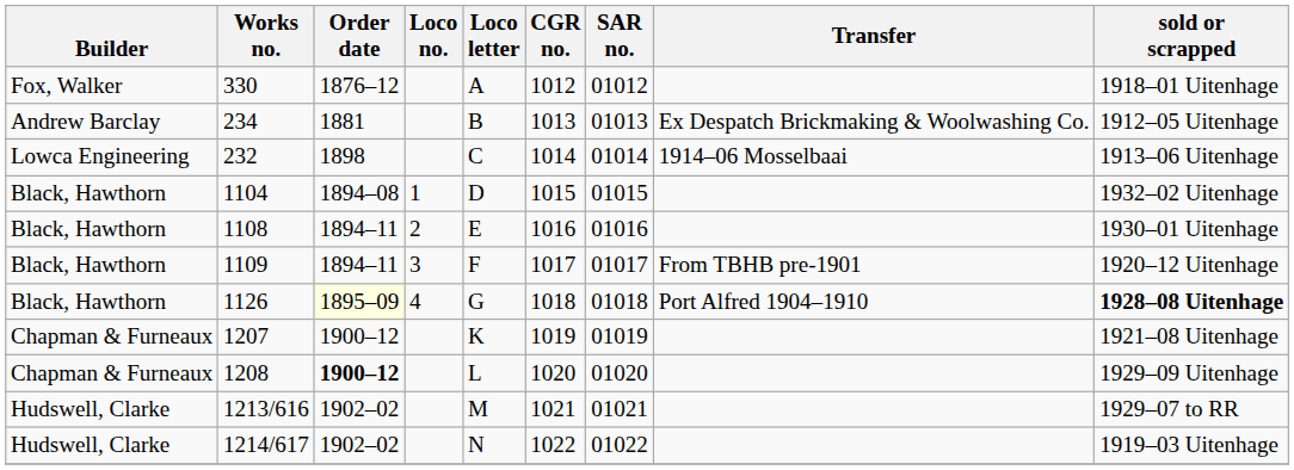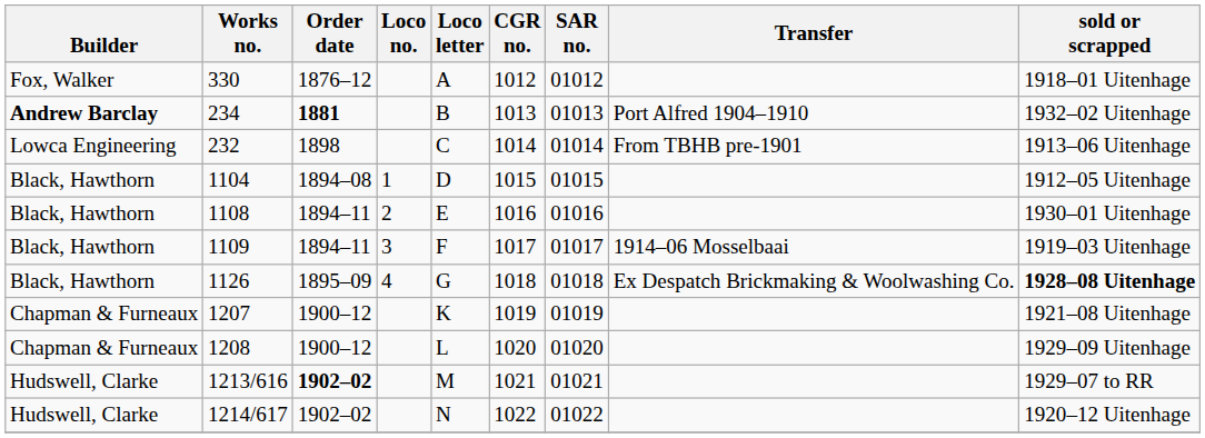 <table class="wikitable collapsible collapsed sortable" style="margin:0.5em auto; font-size:100%;">
 <tr>
 <th><br>Builder</th>
 <th>Works<br>no.</th>
 <th>Order<br>date</th>
 <th>Loco<br>no.</th>
 <th>Loco<br>letter</th>
 <th>CGR<br>no.</th>
 <th>SAR<br>no.</th>
 <th>Transfer</th>
 <th>sold or<br>scrapped</th>
 </tr>
 <tr>
 <td>Fox, Walker</td>
 <td>330</td>
 <td>1876–12</td>
 <td></td>
 <td>A</td>
 <td>1012</td>
 <td>01012</td>
 <td></td>
 <td>1918–01 Uitenhage</td>
 </tr>
 <tr>
-<td>Andrew Barclay</td>
+<td><strong>Andrew Barclay</strong></td>
 <td>234</td>
-<td>1881</td>
+<td><strong>1881</strong></td>
 <td></td>
 <td>B</td>
 <td>1013</td>
 <td>01013</td>
-<td>Ex Despatch Brickmaking & Woolwashing Co.</td>
-<td>1912–05 Uitenhage</td>
+<td>Port Alfred 1904–1910</td>
+<td>1932–02 Uitenhage</td>
 </tr>
 <tr>
 <td>Lowca Engineering</td>
 <td>232</td>
 <td>1898</td>
 <td></td>
 <td>C</td>
 <td>1014</td>
 <td>01014</td>
-<td>1914–06 Mosselbaai</td>
+<td>From TBHB pre-1901</td>
 <td>1913–06 Uitenhage</td>
 </tr>
 <tr>
 <td>Black, Hawthorn</td>
 <td>1104</td>
 <td>1894–08</td>
 <td>1</td>
 <td>D</td>
 <td>1015</td>
 <td>01015</td>
 <td></td>
-<td>1932–02 Uitenhage</td>
+<td>1912–05 Uitenhage</td>
 </tr>
 <tr>
 <td>Black, Hawthorn</td>
 <td>1108</td>
 <td>1894–11</td>
 <td>2</td>
 <td>E</td>
 <td>1016</td>
 <td>01016</td>
 <td></td>
 <td>1930–01 Uitenhage</td>
 </tr>
 <tr>
 <td>Black, Hawthorn</td>
 <td>1109</td>
 <td>1894–11</td>
 <td>3</td>
 <td>F</td>
 <td>1017</td>
 <td>01017</td>
-<td>From TBHB pre-1901</td>
-<td>1920–12 Uitenhage</td>
+<td>1914–06 Mosselbaai</td>
+<td>1919–03 Uitenhage</td>
 </tr>
 <tr>
 <td>Black, Hawthorn</td>
 <td>1126</td>
-<td style="background: lightyellow;">1895–09</td>
+<td>1895–09</td>
 <td>4</td>
 <td>G</td>
 <td>1018</td>
 <td>01018</td>
-<td>Port Alfred 1904–1910</td>
+<td>Ex Despatch Brickmaking & Woolwashing Co.</td>
 <td><strong>1928–08 Uitenhage</strong></td>
 </tr>
 <tr>
 <td>Chapman & Furneaux</td>
 <td>1207</td>
 <td>1900–12</td>
 <td></td>
 <td>K</td>
 <td>1019</td>
 <td>01019</td>
 <td></td>
 <td>1921–08 Uitenhage</td>
 </tr>
 <tr>
 <td>Chapman & Furneaux</td>
 <td>1208</td>
-<td><strong>1900–12</strong></td>
+<td>1900–12</td>
 <td></td>
 <td>L</td>
 <td>1020</td>
 <td>01020</td>
 <td></td>
 <td>1929–09 Uitenhage</td>
 </tr>
 <tr>
 <td>Hudswell, Clarke</td>
 <td>1213/616</td>
-<td>1902–02</td>
+<td><strong>1902–02</strong></td>
 <td></td>
 <td>M</td>
 <td>1021</td>
 <td>01021</td>
 <td></td>
 <td>1929–07 to RR</td>
 </tr>
 <tr>
 <td>Hudswell, Clarke</td>
 <td>1214/617</td>
 <td>1902–02</td>
 <td></td>
 <td>N</td>
 <td>1022</td>
 <td>01022</td>
 <td></td>
-<td>1919–03 Uitenhage</td>
+<td>1920–12 Uitenhage</td>
 </tr>
 <tr>
 </tr>
 </table>
